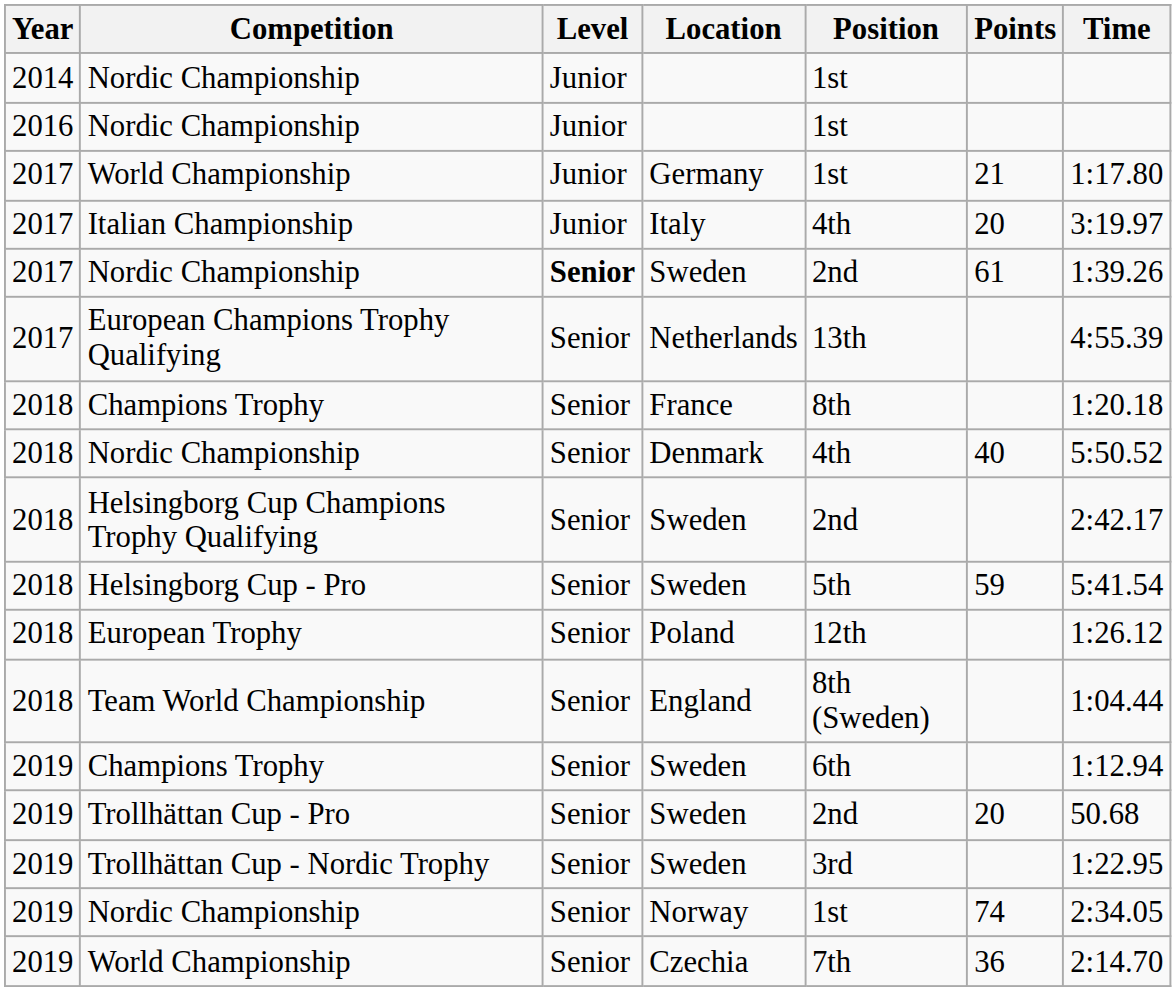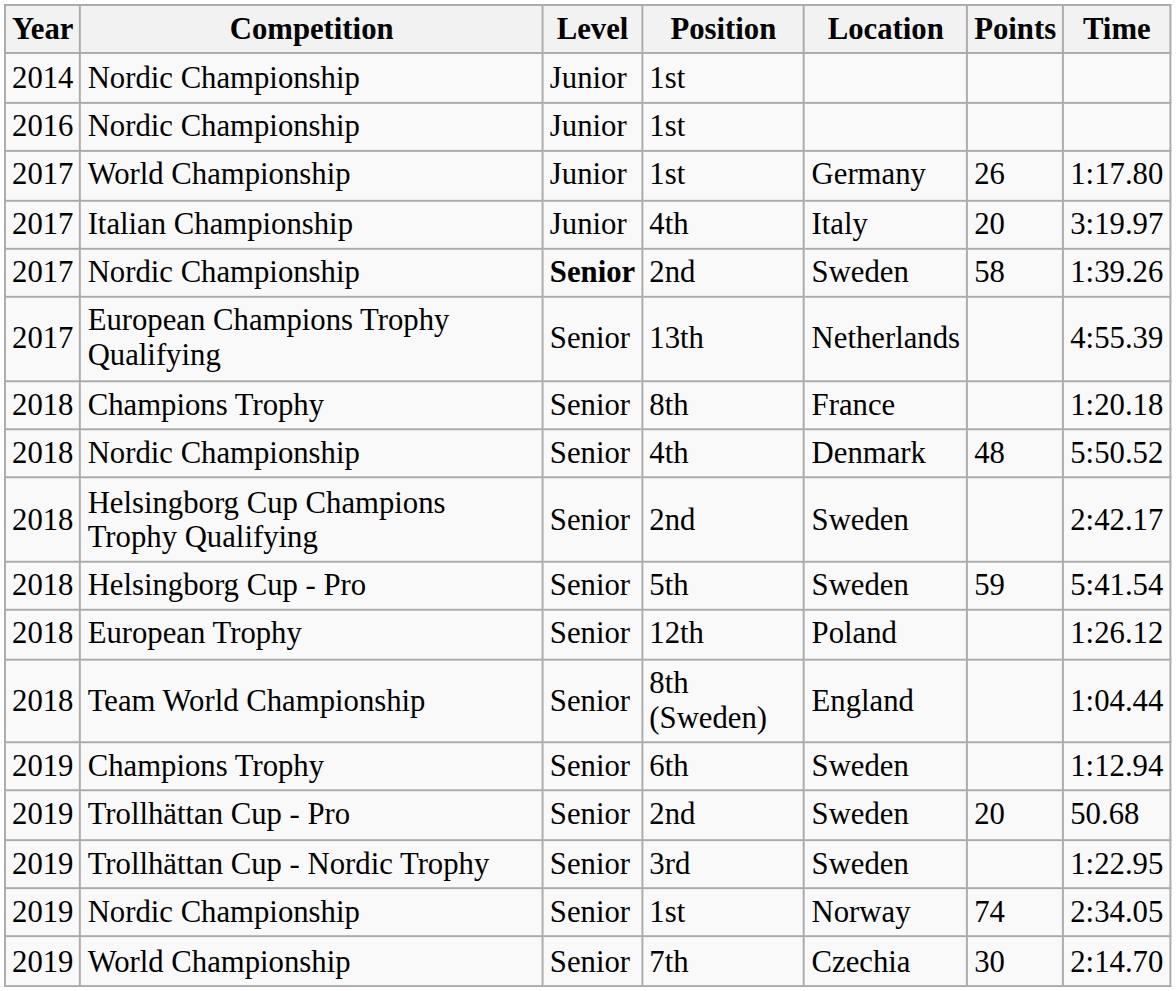 <table class="wikitable sortable">
 <tr>
 <th>Year</th>
 <th>Competition</th>
 <th>Level</th>
+<th>Position</th>
 <th>Location</th>
-<th>Position</th>
 <th>Points</th>
 <th>Time</th>
 </tr>
 <tr>
 <td>2014</td>
 <td>Nordic Championship</td>
 <td>Junior</td>
+<td>1st</td>
 <td></td>
-<td>1st</td>
 <td></td>
 <td></td>
 </tr>
 <tr>
 <td>2016</td>
 <td>Nordic Championship</td>
 <td>Junior</td>
+<td>1st</td>
 <td></td>
-<td>1st</td>
 <td></td>
 <td></td>
 </tr>
 <tr>
 <td>2017</td>
 <td>World Championship</td>
 <td>Junior</td>
+<td>1st</td>
 <td>Germany</td>
-<td>1st</td>
-<td>21</td>
+<td>26</td>
 <td>1:17.80</td>
 </tr>
 <tr>
 <td>2017</td>
 <td>Italian Championship</td>
 <td>Junior</td>
+<td>4th</td>
 <td>Italy</td>
-<td>4th</td>
 <td>20</td>
 <td>3:19.97</td>
 </tr>
 <tr>
 <td>2017</td>
 <td>Nordic Championship</td>
 <td><strong>Senior</strong></td>
+<td>2nd</td>
 <td>Sweden</td>
-<td>2nd</td>
-<td>61</td>
+<td>58</td>
 <td>1:39.26</td>
 </tr>
 <tr>
 <td>2017</td>
 <td>European Champions Trophy Qualifying</td>
 <td>Senior</td>
+<td>13th</td>
 <td>Netherlands</td>
-<td>13th</td>
 <td></td>
 <td>4:55.39</td>
 </tr>
 <tr>
 <td>2018</td>
 <td>Champions Trophy</td>
 <td>Senior</td>
+<td>8th</td>
 <td>France</td>
-<td>8th</td>
 <td></td>
 <td>1:20.18</td>
 </tr>
 <tr>
 <td>2018</td>
 <td>Nordic Championship</td>
 <td>Senior</td>
+<td>4th</td>
 <td>Denmark</td>
-<td>4th</td>
-<td>40</td>
+<td>48</td>
 <td>5:50.52</td>
 </tr>
 <tr>
 <td>2018</td>
 <td>Helsingborg Cup Champions Trophy Qualifying</td>
 <td>Senior</td>
+<td>2nd</td>
 <td>Sweden</td>
-<td>2nd</td>
 <td></td>
 <td>2:42.17</td>
 </tr>
 <tr>
 <td>2018</td>
 <td>Helsingborg Cup - Pro</td>
 <td>Senior</td>
+<td>5th</td>
 <td>Sweden</td>
-<td>5th</td>
 <td>59</td>
 <td>5:41.54</td>
 </tr>
 <tr>
 <td>2018</td>
 <td>European Trophy</td>
 <td>Senior</td>
+<td>12th</td>
 <td>Poland</td>
-<td>12th</td>
 <td></td>
 <td>1:26.12</td>
 </tr>
 <tr>
 <td>2018</td>
 <td>Team World Championship</td>
 <td>Senior</td>
+<td>8th (Sweden)</td>
 <td>England</td>
-<td>8th (Sweden)</td>
 <td></td>
 <td>1:04.44</td>
 </tr>
 <tr>
 <td>2019</td>
 <td>Champions Trophy</td>
 <td>Senior</td>
+<td>6th</td>
 <td>Sweden</td>
-<td>6th</td>
 <td></td>
 <td>1:12.94</td>
 </tr>
 <tr>
 <td>2019</td>
 <td>Trollhättan Cup - Pro</td>
 <td>Senior</td>
+<td>2nd</td>
 <td>Sweden</td>
-<td>2nd</td>
 <td>20</td>
 <td>50.68</td>
 </tr>
 <tr>
 <td>2019</td>
 <td>Trollhättan Cup - Nordic Trophy</td>
 <td>Senior</td>
+<td>3rd</td>
 <td>Sweden</td>
-<td>3rd</td>
 <td></td>
 <td>1:22.95</td>
 </tr>
 <tr>
 <td>2019</td>
 <td>Nordic Championship</td>
 <td>Senior</td>
+<td>1st</td>
 <td>Norway</td>
-<td>1st</td>
 <td>74</td>
 <td>2:34.05</td>
 </tr>
 <tr>
 <td>2019</td>
 <td>World Championship</td>
 <td>Senior</td>
+<td>7th</td>
 <td>Czechia</td>
-<td>7th</td>
-<td>36</td>
+<td>30</td>
 <td>2:14.70</td>
 </tr>
 </table>
